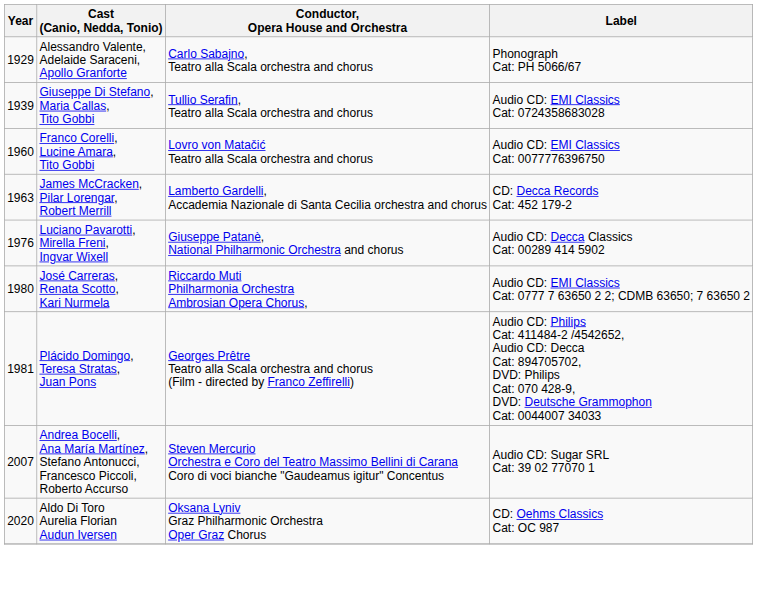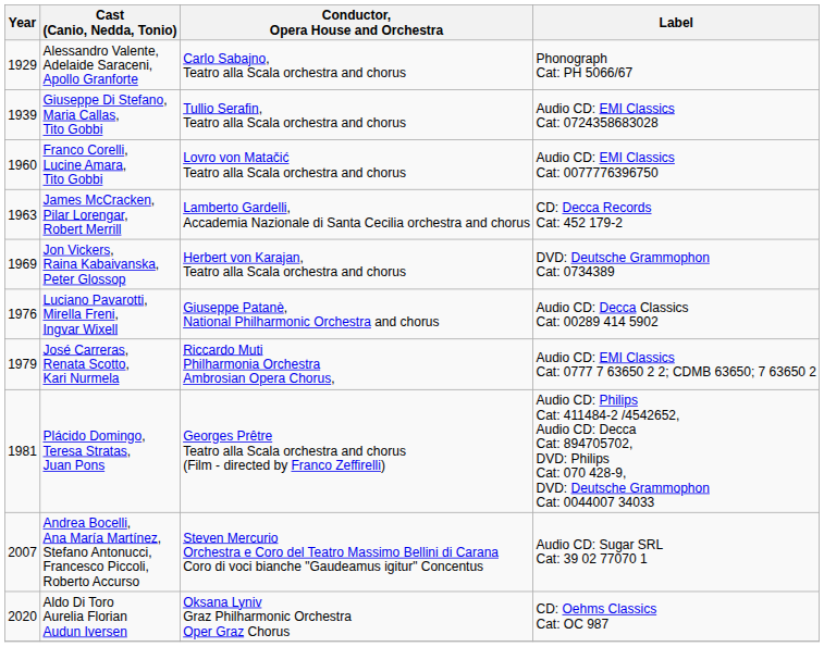 <table class="wikitable" style="font-size:95%;">
 <tr>
 <th>Year</th>
 <th>Cast<br>(Canio, Nedda, Tonio)</th>
 <th>Conductor,<br>Opera House and Orchestra</th>
 <th>Label</th>
 </tr>
 <tr>
 <td>1929</td>
 <td>Alessandro Valente, <br>Adelaide Saraceni,<br><a href='#'>Apollo Granforte</a></td>
 <td><a href='#'>Carlo Sabajno</a>,<br> Teatro alla Scala orchestra and chorus</td>
 <td>Phonograph<br>Cat: PH 5066/67</td>
 </tr>
 <tr>
 <td>1939</td>
 <td><a href='#'>Giuseppe Di Stefano</a>, <br><a href='#'>Maria Callas</a>,<br><a href='#'>Tito Gobbi</a></td>
 <td><a href='#'>Tullio Serafin</a>,<br> Teatro alla Scala orchestra and chorus</td>
 <td>Audio CD: <a href='#'>EMI Classics</a><br>Cat: 0724358683028</td>
 </tr>
 <tr>
 <td>1960</td>
 <td><a href='#'>Franco Corelli</a>,<br><a href='#'>Lucine Amara</a>,<br><a href='#'>Tito Gobbi</a></td>
 <td><a href='#'>Lovro von Matačić</a><br>Teatro alla Scala orchestra and chorus</td>
 <td>Audio CD: <a href='#'>EMI Classics</a> <br>Cat: 0077776396750</td>
 </tr>
 <tr>
 <td>1963</td>
 <td><a href='#'>James McCracken</a>,<br><a href='#'>Pilar Lorengar</a>,<br><a href='#'>Robert Merrill</a></td>
 <td><a href='#'>Lamberto Gardelli</a>,<br> Accademia Nazionale di Santa Cecilia orchestra and chorus</td>
 <td>CD: <a href='#'>Decca Records</a><br>Cat: 452 179-2</td>
 </tr>
 <tr>
+<td>1969</td>
+<td><a href='#'>Jon Vickers</a>,<br><a href='#'>Raina Kabaivanska</a>,<br><a href='#'>Peter Glossop</a></td>
+<td><a href='#'>Herbert von Karajan</a>,<br> Teatro alla Scala orchestra and chorus</td>
+<td>DVD: <a href='#'>Deutsche Grammophon</a> <br>Cat: 0734389</td>
+</tr>
+<tr>
 <td>1976</td>
 <td><a href='#'>Luciano Pavarotti</a>,<br><a href='#'>Mirella Freni</a>,<br><a href='#'>Ingvar Wixell</a></td>
 <td><a href='#'>Giuseppe Patanè</a>,<br> <a href='#'>National Philharmonic Orchestra</a> and chorus</td>
 <td>Audio CD: <a href='#'>Decca</a> Classics <br>Cat: 00289 414 5902</td>
 </tr>
 <tr>
-<td>1980</td>
+<td>1979</td>
 <td><a href='#'>José Carreras</a>,<br><a href='#'>Renata Scotto</a>,<br><a href='#'>Kari Nurmela</a></td>
 <td><a href='#'>Riccardo Muti</a><br> <a href='#'>Philharmonia Orchestra</a><br><a href='#'>Ambrosian Opera Chorus</a>,</td>
 <td>Audio CD: <a href='#'>EMI Classics</a><br>Cat: 0777 7 63650 2 2; CDMB 63650; 7 63650 2</td>
 </tr>
 <tr>
 <td>1981</td>
 <td><a href='#'>Plácido Domingo</a>,<br><a href='#'>Teresa Stratas</a>,<br><a href='#'>Juan Pons</a></td>
 <td><a href='#'>Georges Prêtre</a><br>Teatro alla Scala orchestra and chorus<br>(Film - directed by <a href='#'>Franco Zeffirelli</a>)</td>
 <td>Audio CD: <a href='#'>Philips</a><br>Cat: 411484-2 /4542652,<br>Audio CD: Decca<br>Cat: 894705702,<br>DVD: Philips<br>Cat: 070 428-9,<br>DVD: <a href='#'>Deutsche Grammophon</a><br>Cat: 0044007 34033</td>
 </tr>
 <tr>
 <td>2007</td>
 <td><a href='#'>Andrea Bocelli</a>,<br><a href='#'>Ana María Martínez</a>,<br>Stefano Antonucci,<br>Francesco Piccoli,<br>Roberto Accurso</td>
 <td><a href='#'>Steven Mercurio</a><br> <a href='#'>Orchestra e Coro del Teatro Massimo Bellini di Carana</a><br>Coro di voci bianche "Gaudeamus igitur" Concentus</td>
 <td>Audio CD: Sugar SRL<br>Cat: 39 02 77070 1</td>
 </tr>
 <tr>
 <td>2020</td>
 <td>Aldo Di Toro<br>Aurelia Florian<br><a href='#'>Audun Iversen</a></td>
 <td><a href='#'>Oksana Lyniv</a><br>Graz Philharmonic Orchestra<br><a href='#'>Oper Graz</a> Chorus</td>
 <td>CD: <a href='#'>Oehms Classics</a><br>Cat: OC 987</td>
 </tr>
 <tr>
 </tr>
 </table>
